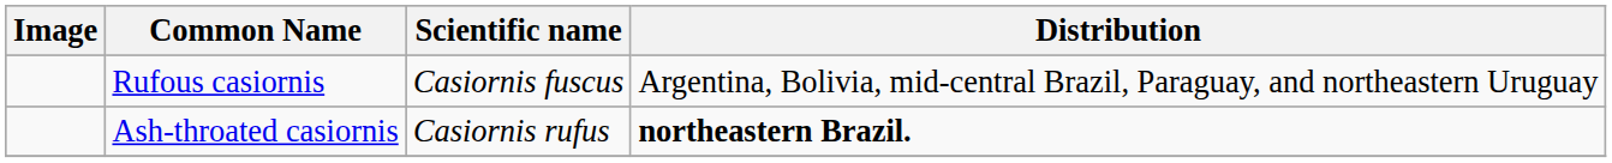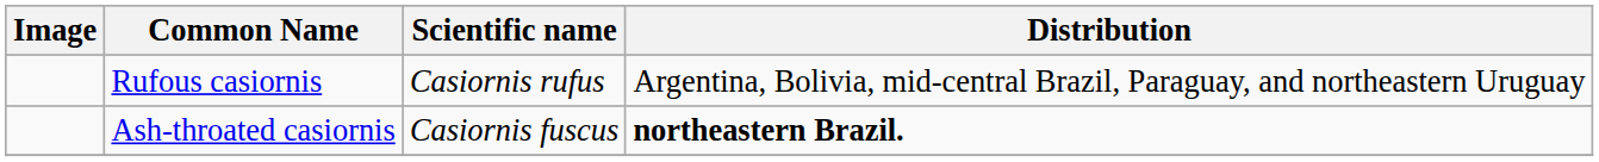 <table class="wikitable">
 <tr>
 <th>Image</th>
 <th>Common Name</th>
 <th>Scientific name</th>
 <th>Distribution</th>
 </tr>
 <tr>
 <td></td>
 <td><a href='#'>Rufous casiornis</a></td>
-<td><em>Casiornis fuscus</em></td>
+<td><em>Casiornis rufus</em></td>
 <td>Argentina, Bolivia, mid-central Brazil, Paraguay, and northeastern Uruguay</td>
 </tr>
 <tr>
 <td></td>
 <td><a href='#'>Ash-throated casiornis</a></td>
-<td><em>Casiornis rufus</em></td>
+<td><em>Casiornis fuscus</em></td>
 <td><strong>northeastern Brazil.</strong></td>
 </tr>
 <tr>
 </tr>
 </table>
